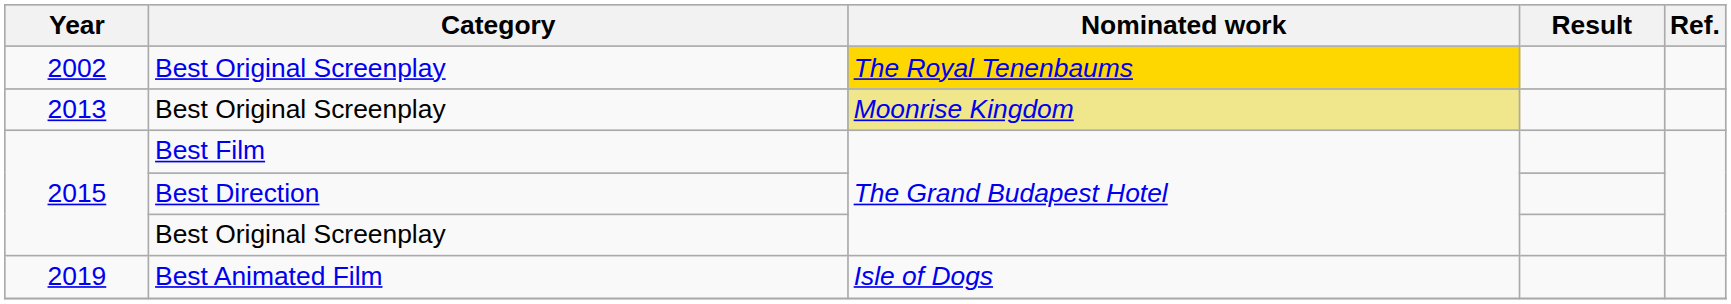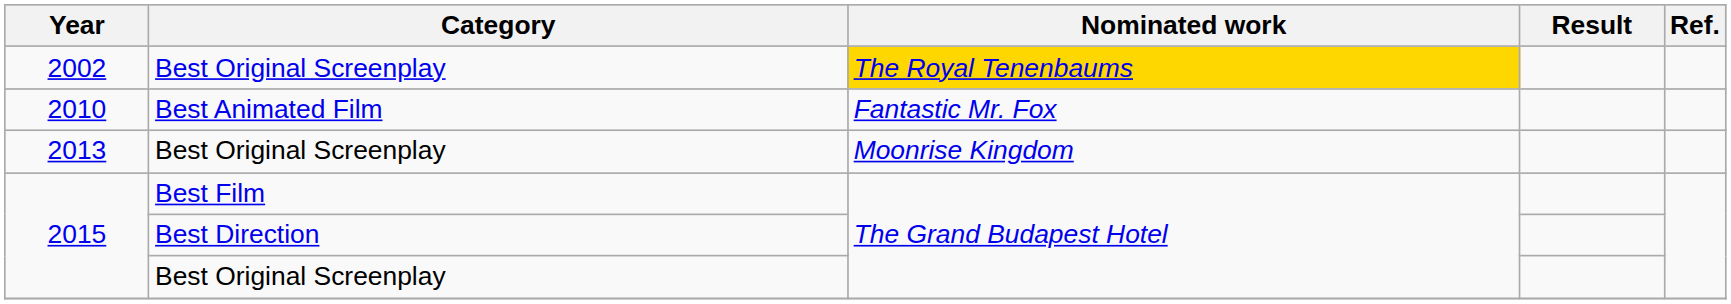 <table class=wikitable>
 <tr>
 <th scope="col" style="width:5em;">Year</th>
 <th scope="col" style="width:26em;">Category</th>
 <th scope="col" style="width:25em;">Nominated work</th>
 <th scope="col" style="width:5em;">Result</th>
 <th>Ref.</th>
 </tr>
 <tr>
 <td style="text-align:center;"><a href='#'>2002</a></td>
 <td><a href='#'>Best Original Screenplay</a></td>
 <td style="background: gold;"><em><a href='#'>The Royal Tenenbaums</a></em></td>
 <td></td>
 <td style="text-align:center;"></td>
 </tr>
 <tr>
+<td style="text-align:center;"><a href='#'>2010</a></td>
+<td><a href='#'>Best Animated Film</a></td>
+<td><em><a href='#'>Fantastic Mr. Fox</a></em></td>
+<td></td>
+<td style="text-align:center;"></td>
+</tr>
+<tr>
 <td style="text-align:center;"><a href='#'>2013</a></td>
 <td>Best Original Screenplay</td>
-<td style="background: khaki;"><em><a href='#'>Moonrise Kingdom</a></em></td>
+<td><em><a href='#'>Moonrise Kingdom</a></em></td>
 <td></td>
 <td style="text-align:center;"></td>
 </tr>
 <tr>
 <td style="text-align:center;", rowspan=3><a href='#'>2015</a></td>
 <td><a href='#'>Best Film</a></td>
 <td rowspan=3><em><a href='#'>The Grand Budapest Hotel</a></em></td>
 <td></td>
 <td style="text-align:center;", rowspan=3></td>
 </tr>
 <tr>
 <td><a href='#'>Best Direction</a></td>
 <td></td>
 </tr>
 <tr>
 <td>Best Original Screenplay</td>
 <td></td>
 </tr>
 <tr>
-<td style="text-align:center;"><a href='#'>2019</a></td>
-<td><a href='#'>Best Animated Film</a></td>
-<td><em><a href='#'>Isle of Dogs</a></em></td>
-<td></td>
-<td style="text-align:center;"></td>
-</tr>
-<tr>
 </tr>
 </table>
